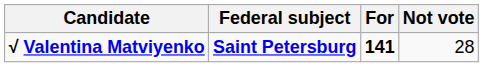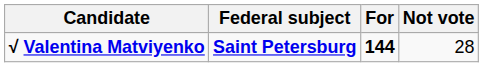 <table class=wikitable>
 <tr>
 <th>Candidate</th>
 <th>Federal subject</th>
 <th>For</th>
 <th>Not vote</th>
 </tr>
 <tr>
 <td><strong>√ <a href='#'>Valentina Matviyenko</a></strong></td>
 <td><strong><a href='#'>Saint Petersburg</a></strong></td>
-<td style="text-align:right"><strong>141</strong></td>
+<td style="text-align:right"><strong>144</strong></td>
 <td style="text-align:right">28</td>
 </tr>
 </table>
